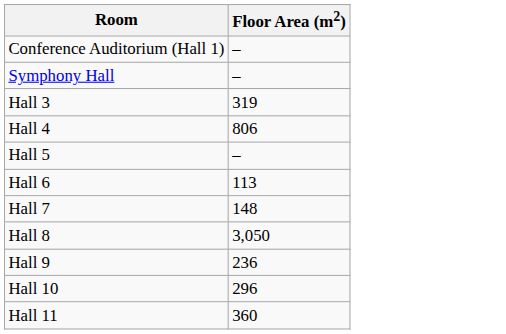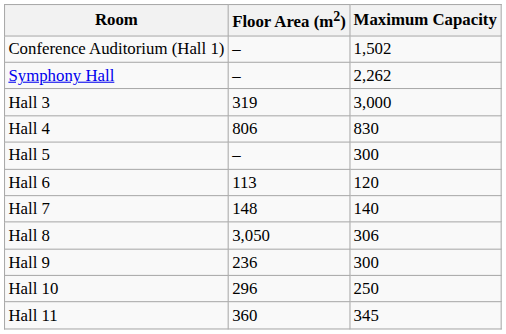 <table class="wikitable sortable">
 <tr>
 <th>Room</th>
 <th>Floor Area (m<sup>2</sup>)</th>
+<th>Maximum Capacity</th>
 </tr>
 <tr>
 <td>Conference Auditorium (Hall 1)</td>
 <td>–</td>
+<td>1,502</td>
 </tr>
 <tr>
 <td><a href='#'>Symphony Hall</a></td>
 <td>–</td>
+<td>2,262</td>
 </tr>
 <tr>
 <td>Hall 3</td>
 <td>319</td>
+<td>3,000</td>
 </tr>
 <tr>
 <td>Hall 4</td>
 <td>806</td>
+<td>830</td>
 </tr>
 <tr>
 <td>Hall 5</td>
 <td>–</td>
+<td>300</td>
 </tr>
 <tr>
 <td>Hall 6</td>
 <td>113</td>
+<td>120</td>
 </tr>
 <tr>
 <td>Hall 7</td>
 <td>148</td>
+<td>140</td>
 </tr>
 <tr>
 <td>Hall 8</td>
 <td>3,050</td>
+<td>306</td>
 </tr>
 <tr>
 <td>Hall 9</td>
 <td>236</td>
+<td>300</td>
 </tr>
 <tr>
 <td>Hall 10</td>
 <td>296</td>
+<td>250</td>
 </tr>
 <tr>
 <td>Hall 11</td>
 <td>360</td>
+<td>345</td>
 </tr>
 </table>
